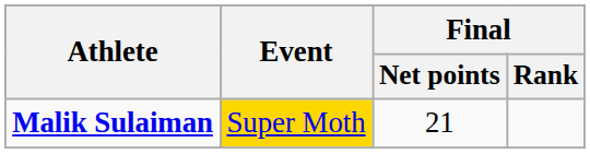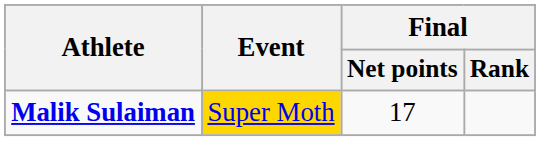 <table class="wikitable" style="font-size:90%">
 <tr>
 <th rowspan=2>Athlete</th>
 <th rowspan=2>Event</th>
 <th colspan=2>Final</th>
 </tr>
 <tr style="font-size:95%">
 <th>Net points</th>
 <th>Rank</th>
 </tr>
 <tr align=center>
 <td align=left><strong><a href='#'>Malik Sulaiman</a></strong></td>
 <td align=left style="background: gold;"><a href='#'>Super Moth</a></td>
-<td>21</td>
+<td>17</td>
 <td></td>
 </tr>
 </table>
